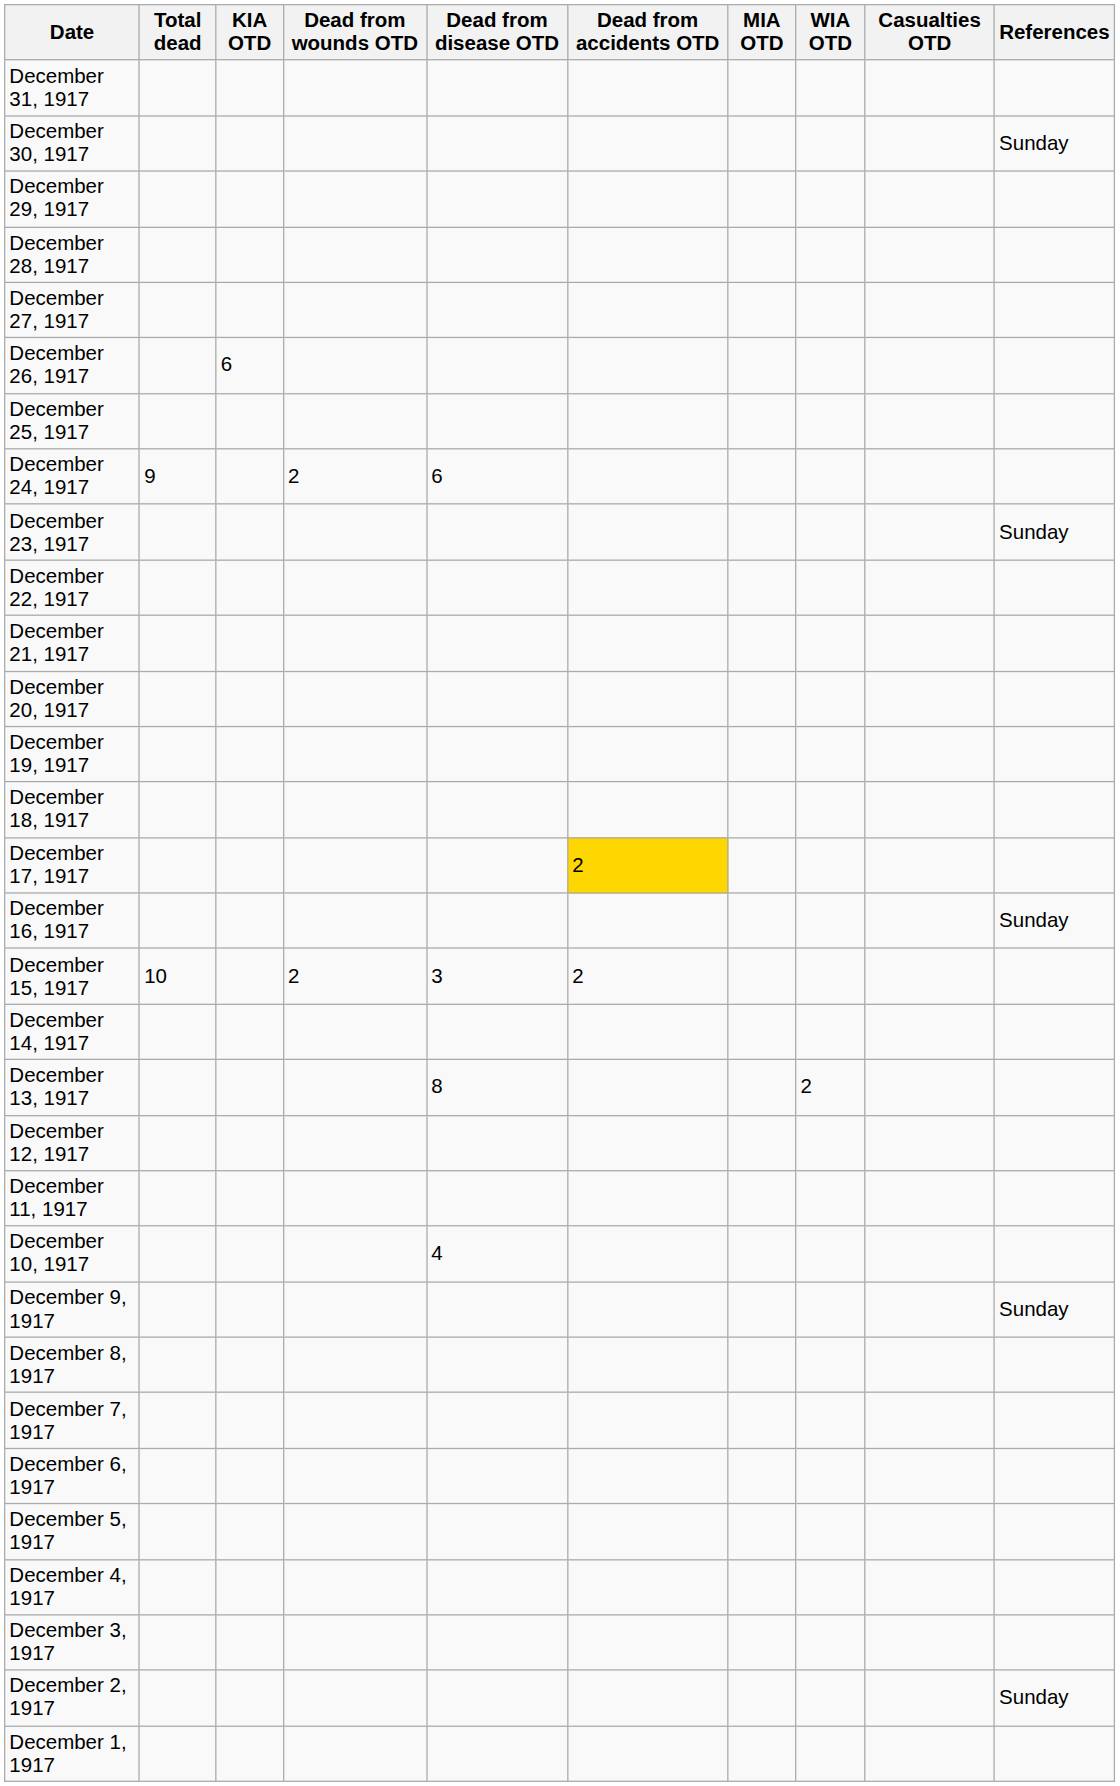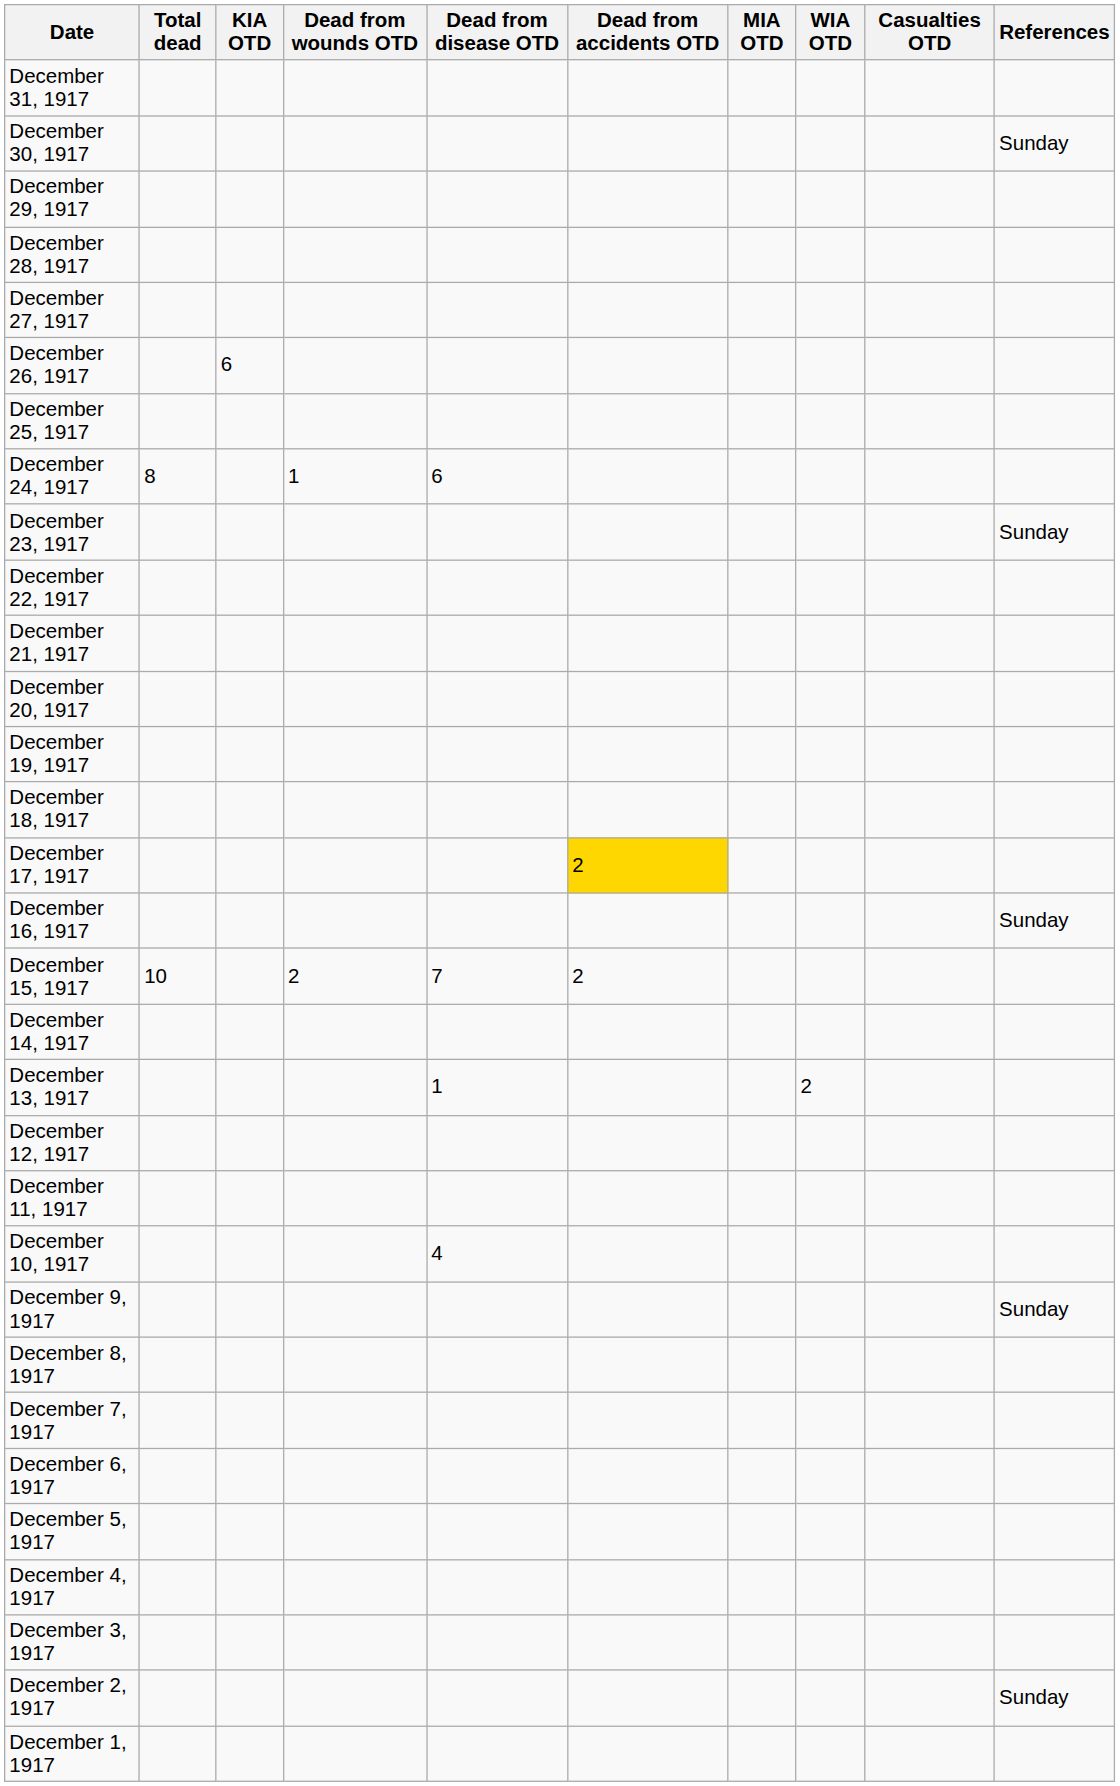 <table role="presentation" class="wikitable mw-collapsible">
 <tr>
 <th>Date</th>
 <th>Total dead</th>
 <th>KIA OTD</th>
 <th>Dead from wounds OTD</th>
 <th>Dead from disease OTD</th>
 <th>Dead from accidents OTD</th>
 <th>MIA OTD</th>
 <th>WIA OTD</th>
 <th>Casualties OTD</th>
 <th>References</th>
 </tr>
 <tr>
 <td>December 31, 1917</td>
 <td></td>
 <td></td>
 <td></td>
 <td></td>
 <td></td>
 <td></td>
 <td></td>
 <td></td>
 <td></td>
 </tr>
 <tr>
 <td>December 30, 1917</td>
 <td></td>
 <td></td>
 <td></td>
 <td></td>
 <td></td>
 <td></td>
 <td></td>
 <td></td>
 <td>Sunday</td>
 </tr>
 <tr>
 <td>December 29, 1917</td>
 <td></td>
 <td></td>
 <td></td>
 <td></td>
 <td></td>
 <td></td>
 <td></td>
 <td></td>
 <td></td>
 </tr>
 <tr>
 <td>December 28, 1917</td>
 <td></td>
 <td></td>
 <td></td>
 <td></td>
 <td></td>
 <td></td>
 <td></td>
 <td></td>
 <td></td>
 </tr>
 <tr>
 <td>December 27, 1917</td>
 <td></td>
 <td></td>
 <td></td>
 <td></td>
 <td></td>
 <td></td>
 <td></td>
 <td></td>
 <td></td>
 </tr>
 <tr>
 <td>December 26, 1917</td>
 <td></td>
 <td>6</td>
 <td></td>
 <td></td>
 <td></td>
 <td></td>
 <td></td>
 <td></td>
 <td></td>
 </tr>
 <tr>
 <td>December 25, 1917</td>
 <td></td>
 <td></td>
 <td></td>
 <td></td>
 <td></td>
 <td></td>
 <td></td>
 <td></td>
 <td></td>
 </tr>
 <tr>
 <td>December 24, 1917</td>
-<td>9</td>
+<td>8</td>
 <td></td>
-<td>2</td>
+<td>1</td>
 <td>6</td>
 <td></td>
 <td></td>
 <td></td>
 <td></td>
 <td></td>
 </tr>
 <tr>
 <td>December 23, 1917</td>
 <td></td>
 <td></td>
 <td></td>
 <td></td>
 <td></td>
 <td></td>
 <td></td>
 <td></td>
 <td>Sunday</td>
 </tr>
 <tr>
 <td>December 22, 1917</td>
 <td></td>
 <td></td>
 <td></td>
 <td></td>
 <td></td>
 <td></td>
 <td></td>
 <td></td>
 <td></td>
 </tr>
 <tr>
 <td>December 21, 1917</td>
 <td></td>
 <td></td>
 <td></td>
 <td></td>
 <td></td>
 <td></td>
 <td></td>
 <td></td>
 <td></td>
 </tr>
 <tr>
 <td>December 20, 1917</td>
 <td></td>
 <td></td>
 <td></td>
 <td></td>
 <td></td>
 <td></td>
 <td></td>
 <td></td>
 <td></td>
 </tr>
 <tr>
 <td>December 19, 1917</td>
 <td></td>
 <td></td>
 <td></td>
 <td></td>
 <td></td>
 <td></td>
 <td></td>
 <td></td>
 <td></td>
 </tr>
 <tr>
 <td>December 18, 1917</td>
 <td></td>
 <td></td>
 <td></td>
 <td></td>
 <td></td>
 <td></td>
 <td></td>
 <td></td>
 <td></td>
 </tr>
 <tr>
 <td>December 17, 1917</td>
 <td></td>
 <td></td>
 <td></td>
 <td></td>
 <td style="background: gold;">2</td>
 <td></td>
 <td></td>
 <td></td>
 <td></td>
 </tr>
 <tr>
 <td>December 16, 1917</td>
 <td></td>
 <td></td>
 <td></td>
 <td></td>
 <td></td>
 <td></td>
 <td></td>
 <td></td>
 <td>Sunday</td>
 </tr>
 <tr>
 <td>December 15, 1917</td>
 <td>10</td>
 <td></td>
 <td>2</td>
-<td>3</td>
+<td>7</td>
 <td>2</td>
 <td></td>
 <td></td>
 <td></td>
 <td></td>
 </tr>
 <tr>
 <td>December 14, 1917</td>
 <td></td>
 <td></td>
 <td></td>
 <td></td>
 <td></td>
 <td></td>
 <td></td>
 <td></td>
 <td></td>
 </tr>
 <tr>
 <td>December 13, 1917</td>
 <td></td>
 <td></td>
 <td></td>
-<td>8</td>
+<td>1</td>
 <td></td>
 <td></td>
 <td>2</td>
 <td></td>
 <td></td>
 </tr>
 <tr>
 <td>December 12, 1917</td>
 <td></td>
 <td></td>
 <td></td>
 <td></td>
 <td></td>
 <td></td>
 <td></td>
 <td></td>
 <td></td>
 </tr>
 <tr>
 <td>December 11, 1917</td>
 <td></td>
 <td></td>
 <td></td>
 <td></td>
 <td></td>
 <td></td>
 <td></td>
 <td></td>
 <td></td>
 </tr>
 <tr>
 <td>December 10, 1917</td>
 <td></td>
 <td></td>
 <td></td>
 <td>4</td>
 <td></td>
 <td></td>
 <td></td>
 <td></td>
 <td></td>
 </tr>
 <tr>
 <td>December 9, 1917</td>
 <td></td>
 <td></td>
 <td></td>
 <td></td>
 <td></td>
 <td></td>
 <td></td>
 <td></td>
 <td>Sunday</td>
 </tr>
 <tr>
 <td>December 8, 1917</td>
 <td></td>
 <td></td>
 <td></td>
 <td></td>
 <td></td>
 <td></td>
 <td></td>
 <td></td>
 <td></td>
 </tr>
 <tr>
 <td>December 7, 1917</td>
 <td></td>
 <td></td>
 <td></td>
 <td></td>
 <td></td>
 <td></td>
 <td></td>
 <td></td>
 <td></td>
 </tr>
 <tr>
 <td>December 6, 1917</td>
 <td></td>
 <td></td>
 <td></td>
 <td></td>
 <td></td>
 <td></td>
 <td></td>
 <td></td>
 <td></td>
 </tr>
 <tr>
 <td>December 5, 1917</td>
 <td></td>
 <td></td>
 <td></td>
 <td></td>
 <td></td>
 <td></td>
 <td></td>
 <td></td>
 <td></td>
 </tr>
 <tr>
 <td>December 4, 1917</td>
 <td></td>
 <td></td>
 <td></td>
 <td></td>
 <td></td>
 <td></td>
 <td></td>
 <td></td>
 <td></td>
 </tr>
 <tr>
 <td>December 3, 1917</td>
 <td></td>
 <td></td>
 <td></td>
 <td></td>
 <td></td>
 <td></td>
 <td></td>
 <td></td>
 <td></td>
 </tr>
 <tr>
 <td>December 2, 1917</td>
 <td></td>
 <td></td>
 <td></td>
 <td></td>
 <td></td>
 <td></td>
 <td></td>
 <td></td>
 <td>Sunday</td>
 </tr>
 <tr>
 <td>December 1, 1917</td>
 <td></td>
 <td></td>
 <td></td>
 <td></td>
 <td></td>
 <td></td>
 <td></td>
 <td></td>
 <td></td>
 </tr>
 </table>
